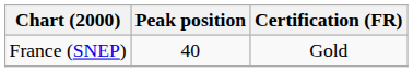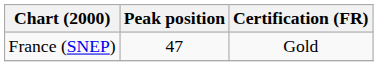 <table class="wikitable">
 <tr>
 <th>Chart (2000)</th>
 <th>Peak position</th>
 <th>Certification (FR)</th>
 </tr>
 <tr>
 <td>France (<a href='#'>SNEP</a>)</td>
-<td align="center">40</td>
+<td align="center">47</td>
 <td align="center">Gold</td>
 </tr>
 <tr>
 </tr>
 </table>
